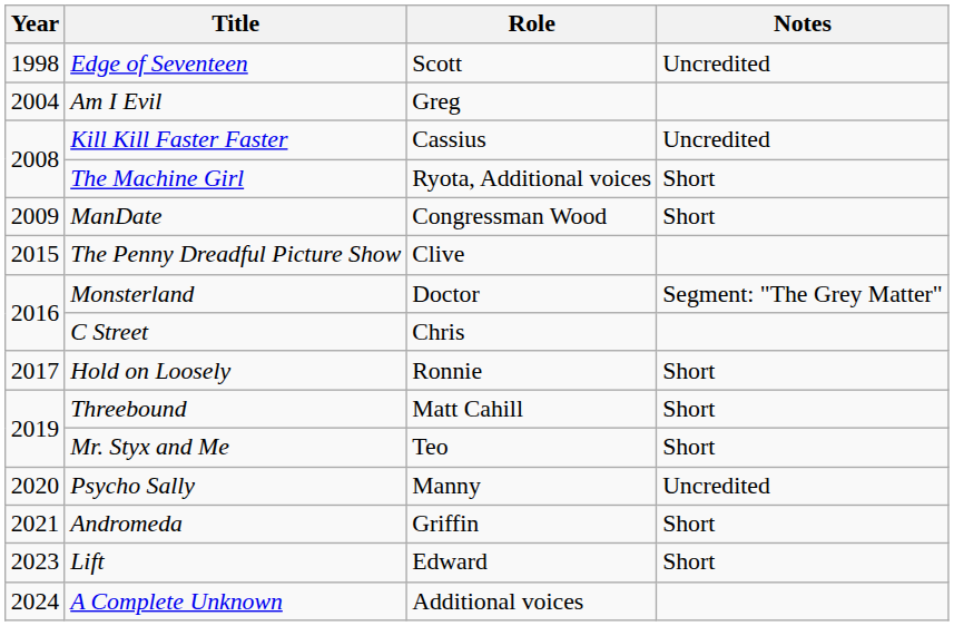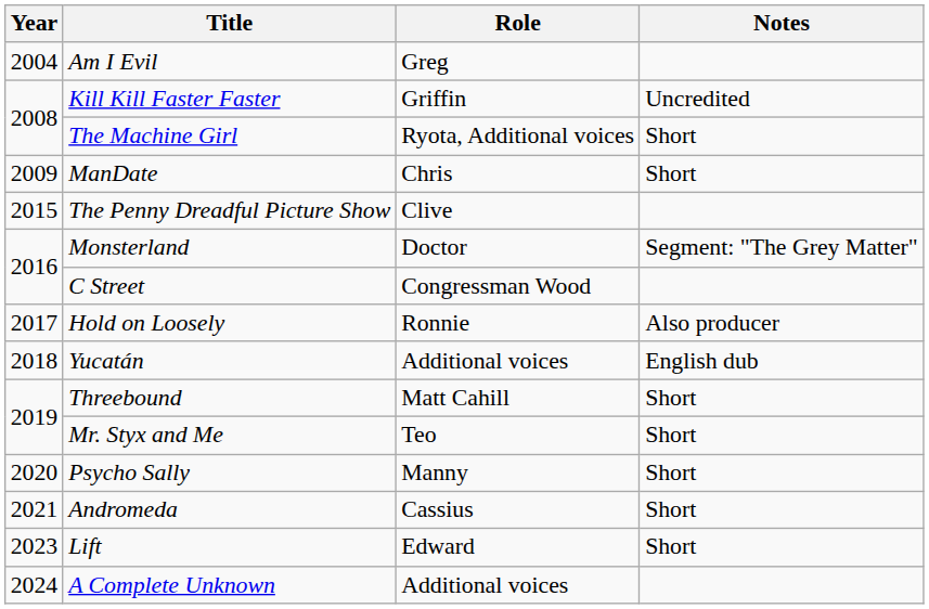 <table class="wikitable">
 <tr>
 <th>Year</th>
 <th>Title</th>
 <th>Role</th>
 <th>Notes</th>
-</tr>
-<tr>
-<td>1998</td>
-<td><em><a href='#'>Edge of Seventeen</a></em></td>
-<td>Scott</td>
-<td>Uncredited</td>
 </tr>
 <tr>
 <td>2004</td>
 <td><em>Am I Evil</em></td>
 <td>Greg</td>
 <td></td>
 </tr>
 <tr>
 <td rowspan="2">2008</td>
 <td><em><a href='#'>Kill Kill Faster Faster</a></em></td>
-<td>Cassius</td>
+<td>Griffin</td>
 <td>Uncredited</td>
 </tr>
 <tr>
 <td><em><a href='#'>The Machine Girl</a></em></td>
 <td>Ryota, Additional voices</td>
 <td>Short</td>
 </tr>
 <tr>
 <td>2009</td>
 <td><em>ManDate</em></td>
-<td>Congressman Wood</td>
+<td>Chris</td>
 <td>Short</td>
 </tr>
 <tr>
 <td>2015</td>
 <td><em>The Penny Dreadful Picture Show</em></td>
 <td>Clive</td>
 <td></td>
 </tr>
 <tr>
 <td rowspan="2">2016</td>
 <td><em>Monsterland</em></td>
 <td>Doctor</td>
 <td>Segment: "The Grey Matter"</td>
 </tr>
 <tr>
 <td><em>C Street</em></td>
-<td>Chris</td>
+<td>Congressman Wood</td>
 <td></td>
 </tr>
 <tr>
 <td>2017</td>
 <td><em>Hold on Loosely</em></td>
 <td>Ronnie</td>
-<td>Short</td>
+<td>Also producer</td>
+</tr>
+<tr>
+<td>2018</td>
+<td><em>Yucatán</em></td>
+<td>Additional voices</td>
+<td>English dub</td>
 </tr>
 <tr>
 <td rowspan="2">2019</td>
 <td><em>Threebound</em></td>
 <td>Matt Cahill</td>
 <td>Short</td>
 </tr>
 <tr>
 <td><em>Mr. Styx and Me</em></td>
 <td>Teo</td>
 <td>Short</td>
 </tr>
 <tr>
 <td>2020</td>
 <td><em>Psycho Sally</em></td>
 <td>Manny</td>
-<td>Uncredited</td>
+<td>Short</td>
 </tr>
 <tr>
 <td>2021</td>
 <td><em>Andromeda</em></td>
-<td>Griffin</td>
+<td>Cassius</td>
 <td>Short</td>
 </tr>
 <tr>
 <td>2023</td>
 <td><em>Lift</em></td>
 <td>Edward</td>
 <td>Short</td>
 </tr>
 <tr>
 <td>2024</td>
 <td><em><a href='#'>A Complete Unknown</a></em></td>
 <td>Additional voices</td>
 <td></td>
 </tr>
 </table>
